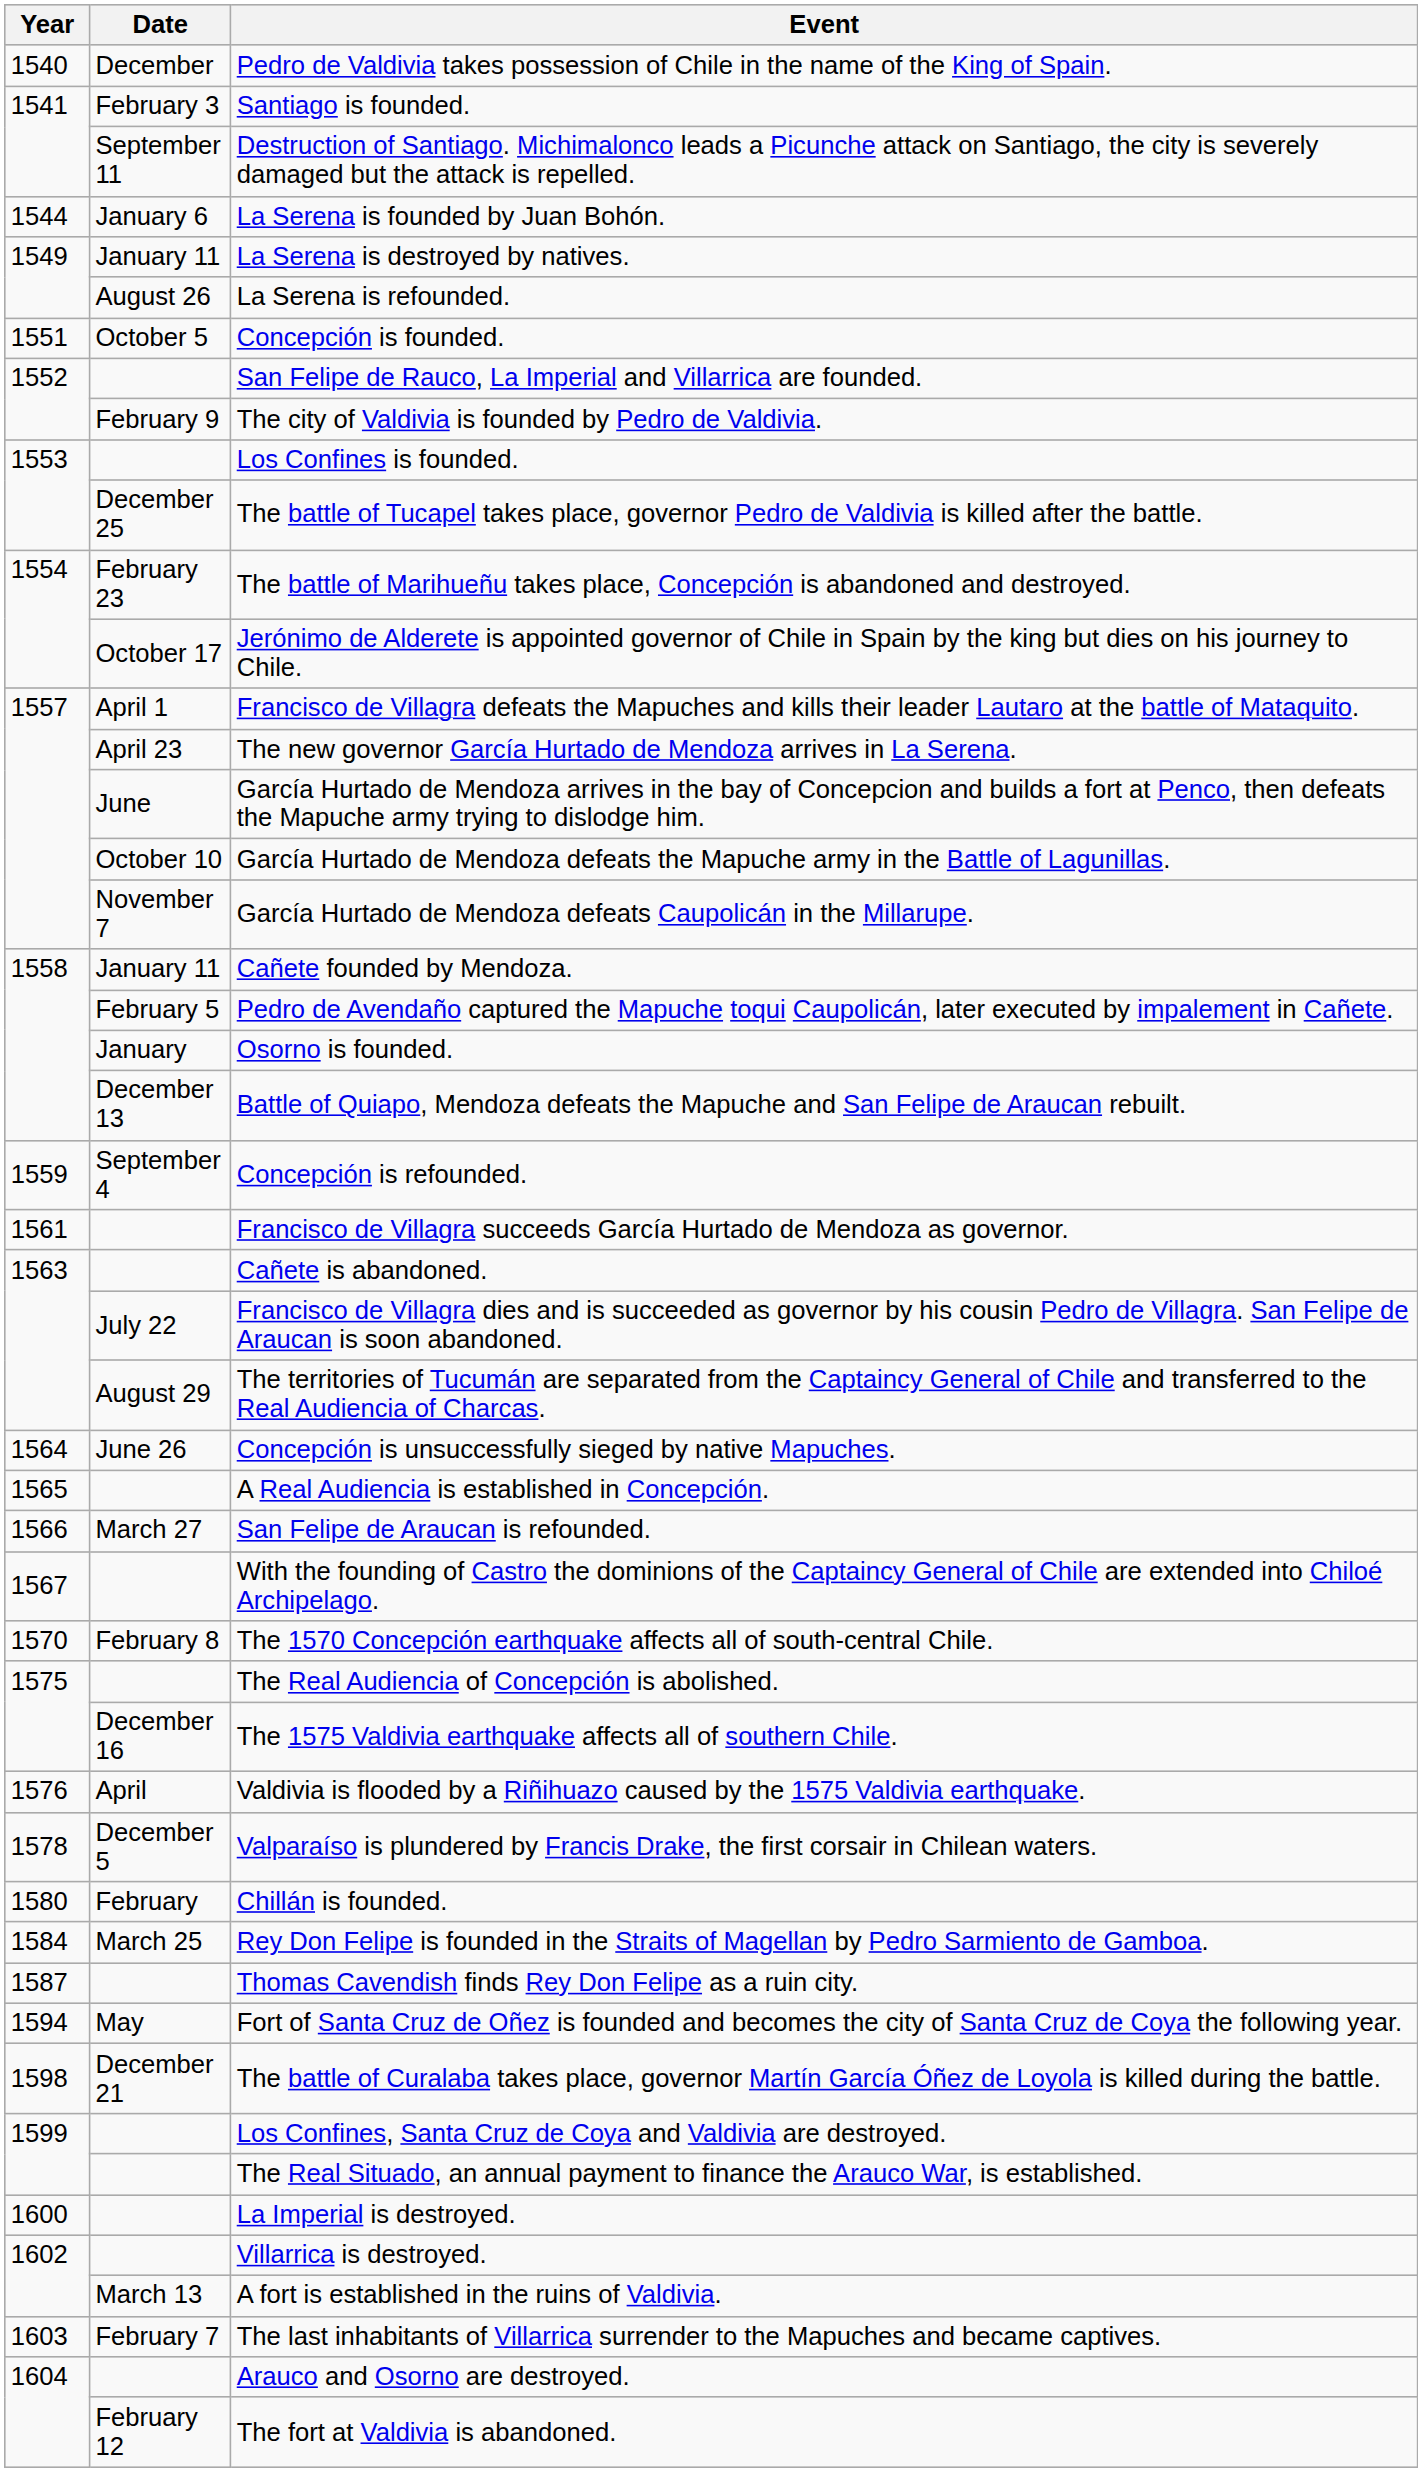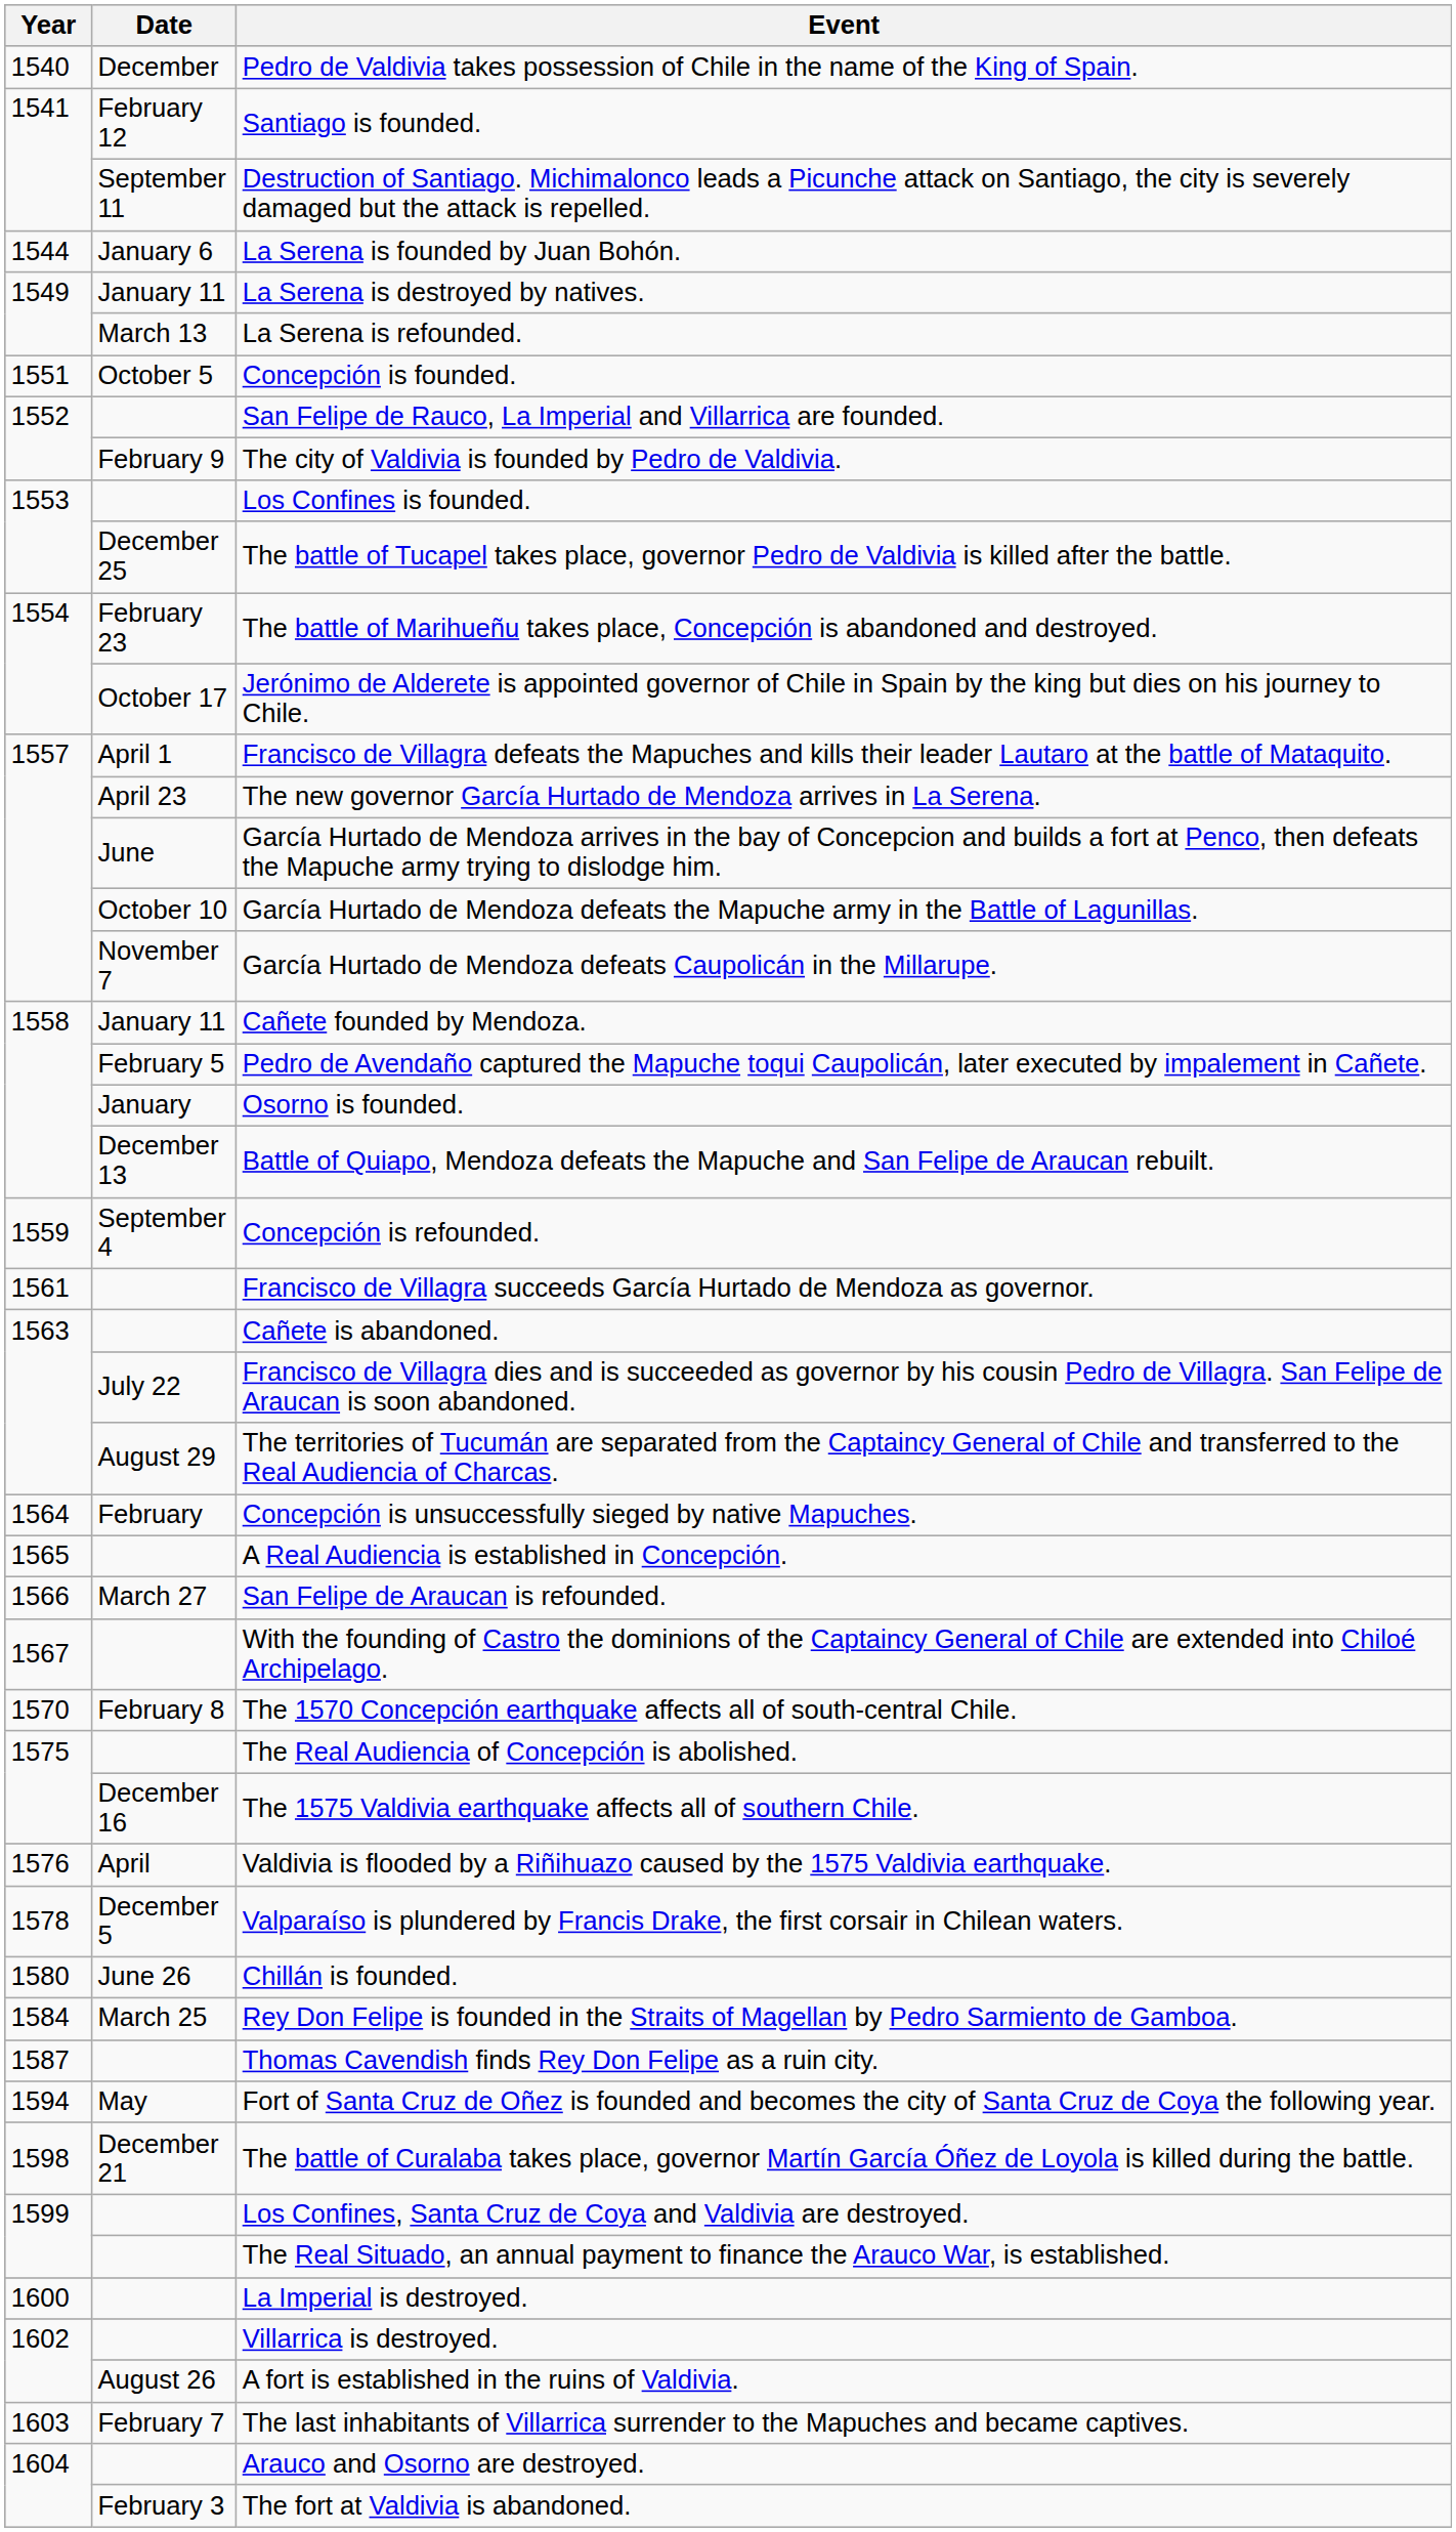 <table class="wikitable" width="100%">
 <tr>
 <th style="width:6%">Year</th>
 <th style="width:10%">Date</th>
 <th>Event</th>
 </tr>
 <tr>
 <td>1540</td>
 <td>December</td>
 <td><a href='#'>Pedro de Valdivia</a> takes possession of Chile in the name of the <a href='#'>King of Spain</a>.</td>
 </tr>
 <tr>
 <td rowspan="2" valign="top">1541</td>
-<td>February 3</td>
+<td>February 12</td>
 <td><a href='#'>Santiago</a> is founded.</td>
 </tr>
 <tr>
 <td>September 11</td>
 <td><a href='#'>Destruction of Santiago</a>. <a href='#'>Michimalonco</a> leads a <a href='#'>Picunche</a> attack on Santiago, the city is severely damaged but the attack is repelled.</td>
 </tr>
 <tr>
 <td>1544</td>
 <td>January 6</td>
 <td><a href='#'>La Serena</a> is founded by Juan Bohón.</td>
 </tr>
 <tr>
 <td rowspan="2" valign="top">1549</td>
 <td>January 11</td>
 <td><a href='#'>La Serena</a> is destroyed by natives.</td>
 </tr>
 <tr>
-<td>August 26</td>
+<td>March 13</td>
 <td>La Serena is refounded.</td>
 </tr>
 <tr>
 <td>1551</td>
 <td>October 5</td>
 <td><a href='#'>Concepción</a> is founded.</td>
 </tr>
 <tr>
 <td rowspan="2" valign="top">1552</td>
 <td></td>
 <td><a href='#'>San Felipe de Rauco</a>, <a href='#'>La Imperial</a> and  <a href='#'>Villarrica</a> are founded.</td>
 </tr>
 <tr>
 <td>February 9</td>
 <td>The city of <a href='#'>Valdivia</a> is founded by <a href='#'>Pedro de Valdivia</a>.</td>
 </tr>
 <tr>
 <td rowspan="2" valign="top">1553</td>
 <td></td>
 <td><a href='#'>Los Confines</a> is founded.</td>
 </tr>
 <tr>
 <td>December 25</td>
 <td>The <a href='#'>battle of Tucapel</a> takes place, governor <a href='#'>Pedro de Valdivia</a> is killed after the battle.</td>
 </tr>
 <tr>
 <td rowspan="2" valign="top">1554</td>
 <td>February 23</td>
 <td>The <a href='#'>battle of Marihueñu</a> takes place, <a href='#'>Concepción</a> is abandoned and destroyed.</td>
 </tr>
 <tr>
 <td>October 17</td>
 <td><a href='#'>Jerónimo de Alderete</a> is appointed governor of Chile in Spain by the king but dies on his journey to Chile.</td>
 </tr>
 <tr>
 <td rowspan="5" valign="top">1557</td>
 <td>April 1</td>
 <td><a href='#'>Francisco de Villagra</a> defeats the Mapuches and kills their leader <a href='#'>Lautaro</a> at the <a href='#'>battle of Mataquito</a>.</td>
 </tr>
 <tr>
 <td>April 23</td>
 <td>The new governor <a href='#'>García Hurtado de Mendoza</a> arrives in <a href='#'>La Serena</a>.</td>
 </tr>
 <tr>
 <td>June</td>
 <td>García Hurtado de Mendoza arrives in the bay of Concepcion and builds a fort at <a href='#'>Penco</a>, then defeats the Mapuche army trying to dislodge him.</td>
 </tr>
 <tr>
 <td>October 10</td>
 <td>García Hurtado de Mendoza defeats the Mapuche army in the <a href='#'>Battle of Lagunillas</a>.</td>
 </tr>
 <tr>
 <td>November 7</td>
 <td>García Hurtado de Mendoza defeats <a href='#'>Caupolicán</a> in the <a href='#'>Millarupe</a>.</td>
 </tr>
 <tr>
 <td rowspan="4" valign="top">1558</td>
 <td>January 11</td>
 <td><a href='#'>Cañete</a> founded by Mendoza.</td>
 </tr>
 <tr>
 <td>February 5</td>
 <td><a href='#'>Pedro de Avendaño</a> captured the <a href='#'>Mapuche</a> <a href='#'>toqui</a> <a href='#'>Caupolicán</a>, later executed by <a href='#'>impalement</a> in <a href='#'>Cañete</a>.</td>
 </tr>
 <tr>
 <td>January</td>
 <td><a href='#'>Osorno</a> is founded.</td>
 </tr>
 <tr>
 <td>December 13</td>
 <td><a href='#'>Battle of Quiapo</a>, Mendoza defeats the Mapuche and <a href='#'>San Felipe de Araucan</a> rebuilt.</td>
 </tr>
 <tr>
 <td>1559</td>
 <td>September 4</td>
 <td><a href='#'>Concepción</a> is refounded.</td>
 </tr>
 <tr>
 <td>1561</td>
 <td></td>
 <td><a href='#'>Francisco de Villagra</a> succeeds García Hurtado de Mendoza as governor.</td>
 </tr>
 <tr>
 <td rowspan="3" valign="top">1563</td>
 <td></td>
 <td><a href='#'>Cañete</a> is abandoned.</td>
 </tr>
 <tr>
 <td>July 22</td>
 <td><a href='#'>Francisco de Villagra</a> dies and is succeeded as governor by his cousin <a href='#'>Pedro de Villagra</a>. <a href='#'>San Felipe de Araucan</a> is soon abandoned.</td>
 </tr>
 <tr>
 <td>August 29</td>
 <td>The territories of <a href='#'>Tucumán</a> are separated from the <a href='#'>Captaincy General of Chile</a> and transferred to the <a href='#'>Real Audiencia of Charcas</a>.</td>
 </tr>
 <tr>
 <td>1564</td>
-<td>June 26</td>
+<td>February</td>
 <td><a href='#'>Concepción</a> is unsuccessfully sieged by native <a href='#'>Mapuches</a>.</td>
 </tr>
 <tr>
 <td>1565</td>
 <td></td>
 <td>A <a href='#'>Real Audiencia</a> is established in <a href='#'>Concepción</a>.</td>
 </tr>
 <tr>
 <td>1566</td>
 <td>March 27</td>
 <td><a href='#'>San Felipe de Araucan</a> is refounded.</td>
 </tr>
 <tr>
 <td>1567</td>
 <td></td>
 <td>With the founding of <a href='#'>Castro</a> the dominions of the <a href='#'>Captaincy General of Chile</a> are extended into <a href='#'>Chiloé Archipelago</a>.</td>
 </tr>
 <tr>
 <td>1570</td>
 <td>February 8</td>
 <td>The <a href='#'>1570 Concepción earthquake</a> affects all of south-central Chile.</td>
 </tr>
 <tr>
 <td rowspan="2" valign="top">1575</td>
 <td></td>
 <td>The <a href='#'>Real Audiencia</a> of <a href='#'>Concepción</a> is abolished.</td>
 </tr>
 <tr>
 <td>December 16</td>
 <td>The <a href='#'>1575 Valdivia earthquake</a> affects all of <a href='#'>southern Chile</a>.</td>
 </tr>
 <tr>
 <td>1576</td>
 <td>April</td>
 <td>Valdivia is flooded by a <a href='#'>Riñihuazo</a> caused by the <a href='#'>1575 Valdivia earthquake</a>.</td>
 </tr>
 <tr>
 <td>1578</td>
 <td>December 5</td>
 <td><a href='#'>Valparaíso</a> is plundered by <a href='#'>Francis Drake</a>, the first corsair in Chilean waters.</td>
 </tr>
 <tr>
 <td>1580</td>
-<td>February</td>
+<td>June 26</td>
 <td><a href='#'>Chillán</a> is founded.</td>
 </tr>
 <tr>
 <td>1584</td>
 <td>March 25</td>
 <td><a href='#'>Rey Don Felipe</a> is founded in the <a href='#'>Straits of Magellan</a> by <a href='#'>Pedro Sarmiento de Gamboa</a>.</td>
 </tr>
 <tr>
 <td>1587</td>
 <td></td>
 <td><a href='#'>Thomas Cavendish</a> finds <a href='#'>Rey Don Felipe</a> as a ruin city.</td>
 </tr>
 <tr>
 <td>1594</td>
 <td>May</td>
 <td>Fort of <a href='#'>Santa Cruz de Oñez</a> is founded and becomes the city of <a href='#'>Santa Cruz de Coya</a> the following year.</td>
 </tr>
 <tr>
 <td>1598</td>
 <td>December 21</td>
 <td>The <a href='#'>battle of Curalaba</a> takes place, governor <a href='#'>Martín García Óñez de Loyola</a> is killed during the battle.</td>
 </tr>
 <tr>
 <td rowspan="2" valign="top">1599</td>
 <td></td>
 <td><a href='#'>Los Confines</a>, <a href='#'>Santa Cruz de Coya</a> and <a href='#'>Valdivia</a> are destroyed.</td>
 </tr>
 <tr>
 <td></td>
 <td>The <a href='#'>Real Situado</a>, an annual payment to finance the <a href='#'>Arauco War</a>, is established.</td>
 </tr>
 <tr>
 <td>1600</td>
 <td></td>
 <td><a href='#'>La Imperial</a> is destroyed.</td>
 </tr>
 <tr>
 <td rowspan="2" valign="top">1602</td>
 <td></td>
 <td><a href='#'>Villarrica</a> is destroyed.</td>
 </tr>
 <tr>
-<td>March 13</td>
+<td>August 26</td>
 <td>A fort is established in the ruins of <a href='#'>Valdivia</a>.</td>
 </tr>
 <tr>
 <td>1603</td>
 <td>February 7</td>
 <td>The last inhabitants of <a href='#'>Villarrica</a> surrender to the Mapuches and became captives.</td>
 </tr>
 <tr>
 <td rowspan="2" valign="top">1604</td>
 <td></td>
 <td><a href='#'>Arauco</a> and <a href='#'>Osorno</a> are destroyed.</td>
 </tr>
 <tr>
-<td>February 12</td>
+<td>February 3</td>
 <td>The fort at <a href='#'>Valdivia</a> is abandoned.</td>
 </tr>
 </table>
